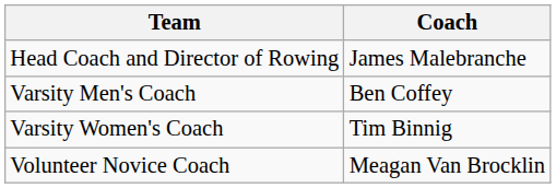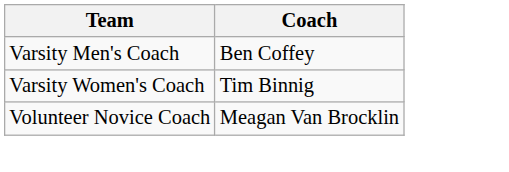 <table class="wikitable">
 <tr>
 <th>Team</th>
 <th>Coach</th>
-</tr>
-<tr>
-<td>Head Coach and Director of Rowing</td>
-<td>James Malebranche</td>
 </tr>
 <tr>
 <td>Varsity Men's Coach</td>
 <td>Ben Coffey</td>
 </tr>
 <tr>
 <td>Varsity Women's Coach</td>
 <td>Tim Binnig</td>
 </tr>
 <tr>
 <td>Volunteer Novice Coach</td>
 <td>Meagan Van Brocklin</td>
 </tr>
 </table>
